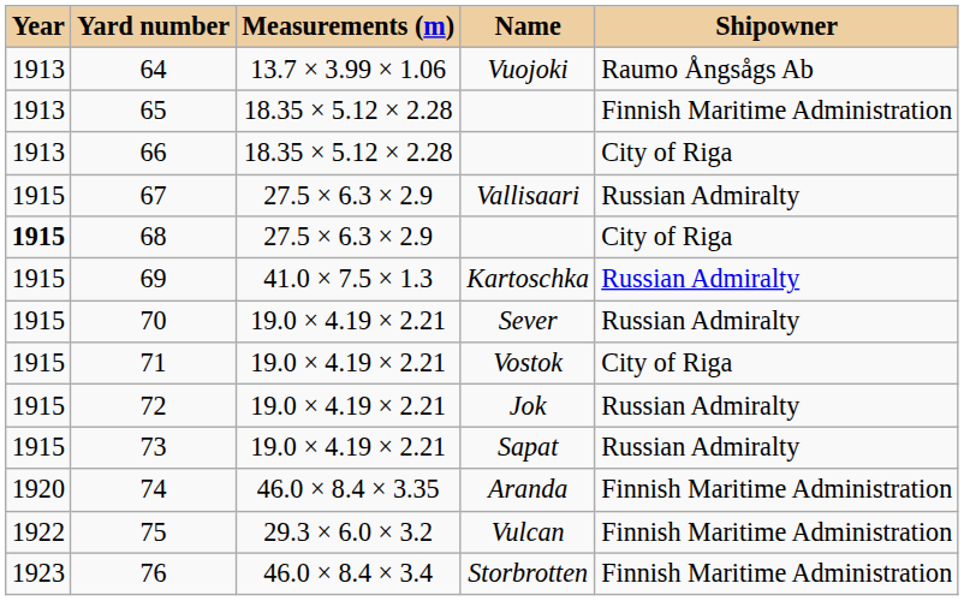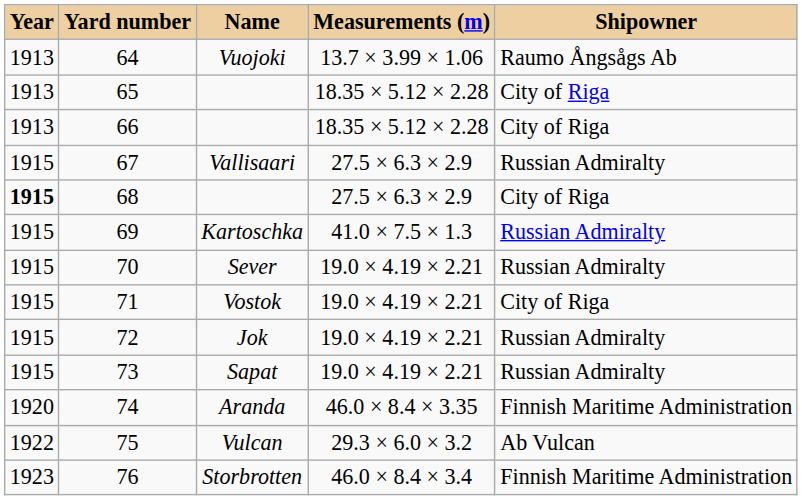 <table class="wikitable">
 <tr>
 <th align="center" style="background:#EECFA1">Year</th>
 <th style="background:#EECFA1">Yard number</th>
+<th style="background:#EECFA1">Name</th>
 <th style="background:#EECFA1">Measurements (<a href='#'>m</a>)</th>
-<th style="background:#EECFA1">Name</th>
 <th style="background:#EECFA1">Shipowner</th>
 </tr>
 <tr>
 <td align="left">1913</td>
 <td align="center">64</td>
+<td align="center"><em>Vuojoki</em></td>
 <td align="center">13.7 × 3.99 × 1.06</td>
-<td align="center"><em>Vuojoki</em></td>
 <td align="left"> Raumo Ångsågs Ab</td>
 </tr>
 <tr>
 <td align="left">1913</td>
 <td align="center">65</td>
+<td align="center"></td>
 <td align="center">18.35 × 5.12 × 2.28</td>
-<td align="center"></td>
-<td align="left"> Finnish Maritime Administration</td>
+<td align="left"> City of <a href='#'>Riga</a></td>
 </tr>
 <tr>
 <td align="left">1913</td>
 <td align="center">66</td>
+<td align="center"></td>
 <td align="center">18.35 × 5.12 × 2.28</td>
-<td align="center"></td>
 <td align="left"> City of Riga</td>
 </tr>
 <tr>
 <td align="left">1915</td>
 <td align="center">67</td>
+<td align="center"><em>Vallisaari</em></td>
 <td align="center">27.5 × 6.3 × 2.9</td>
-<td align="center"><em>Vallisaari</em></td>
 <td align="left"> Russian Admiralty</td>
 </tr>
 <tr>
 <td align="left"><strong>1915</strong></td>
 <td align="center">68</td>
+<td align="center"></td>
 <td align="center">27.5 × 6.3 × 2.9</td>
-<td align="center"></td>
 <td align="left"> City of Riga</td>
 </tr>
 <tr>
 <td align="left">1915</td>
 <td align="center">69</td>
+<td align="center"><em>Kartoschka</em></td>
 <td align="center">41.0 × 7.5 × 1.3</td>
-<td align="center"><em>Kartoschka</em></td>
 <td align="left"> <a href='#'>Russian Admiralty</a></td>
 </tr>
 <tr>
 <td align="left">1915</td>
 <td align="center">70</td>
+<td align="center"><em>Sever</em></td>
 <td align="center">19.0 × 4.19 × 2.21</td>
-<td align="center"><em>Sever</em></td>
 <td align="left"> Russian Admiralty</td>
 </tr>
 <tr>
 <td align="left">1915</td>
 <td align="center">71</td>
+<td align="center"><em>Vostok</em></td>
 <td align="center">19.0 × 4.19 × 2.21</td>
-<td align="center"><em>Vostok</em></td>
 <td align="left"> City of Riga</td>
 </tr>
 <tr>
 <td align="left">1915</td>
 <td align="center">72</td>
+<td align="center"><em>Jok</em></td>
 <td align="center">19.0 × 4.19 × 2.21</td>
-<td align="center"><em>Jok</em></td>
 <td align="left"> Russian Admiralty</td>
 </tr>
 <tr>
 <td align="left">1915</td>
 <td align="center">73</td>
+<td align="center"><em>Sapat</em></td>
 <td align="center">19.0 × 4.19 × 2.21</td>
-<td align="center"><em>Sapat</em></td>
 <td align="left"> Russian Admiralty</td>
 </tr>
 <tr>
 <td align="left">1920</td>
 <td align="center">74</td>
+<td align="center"><em>Aranda</em></td>
 <td align="center">46.0 × 8.4 × 3.35</td>
-<td align="center"><em>Aranda</em></td>
 <td align="left"> Finnish Maritime Administration</td>
 </tr>
 <tr>
 <td align="left">1922</td>
 <td align="center">75</td>
+<td align="center"><em>Vulcan</em></td>
 <td align="center">29.3 × 6.0 × 3.2</td>
-<td align="center"><em>Vulcan</em></td>
-<td align="left"> Finnish Maritime Administration</td>
+<td align="left"> Ab Vulcan</td>
 </tr>
 <tr>
 <td align="left">1923</td>
 <td align="center">76</td>
+<td align="center"><em>Storbrotten</em></td>
 <td align="center">46.0 × 8.4 × 3.4</td>
-<td align="center"><em>Storbrotten</em></td>
 <td align="left"> Finnish Maritime Administration</td>
 </tr>
 </table>
